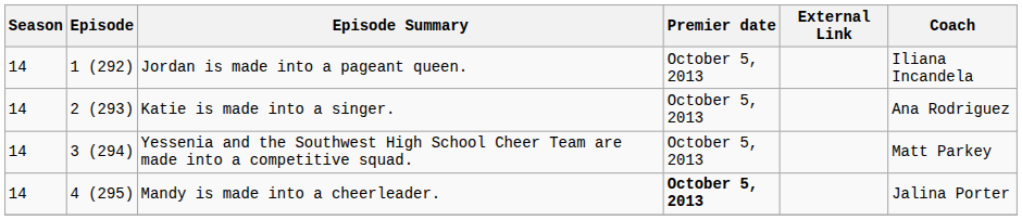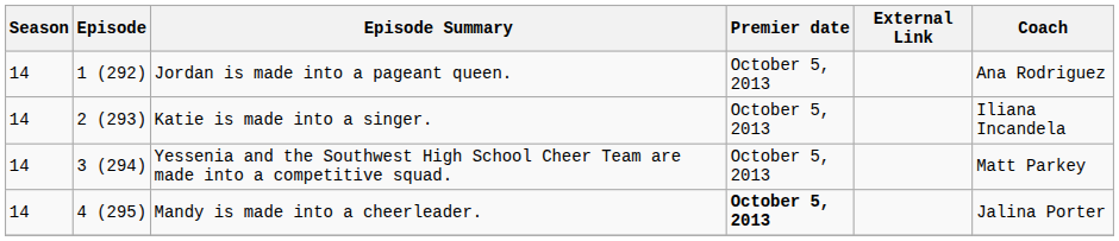 <table class="wikitable">
 <tr>
 <th>Season</th>
 <th>Episode</th>
 <th>Episode Summary</th>
 <th>Premier date</th>
 <th>External Link</th>
 <th>Coach</th>
 </tr>
 <tr>
 <td>14</td>
 <td>1 (292)</td>
 <td>Jordan is made into a pageant queen.</td>
 <td>October 5, 2013</td>
 <td></td>
-<td>Iliana Incandela</td>
+<td>Ana Rodriguez</td>
 </tr>
 <tr>
 <td>14</td>
 <td>2 (293)</td>
 <td>Katie is made into a singer.</td>
 <td>October 5, 2013</td>
 <td></td>
-<td>Ana Rodriguez</td>
+<td>Iliana Incandela</td>
 </tr>
 <tr>
 <td>14</td>
 <td>3 (294)</td>
 <td>Yessenia and the Southwest High School Cheer Team are made into a competitive squad.</td>
 <td>October 5, 2013</td>
 <td></td>
 <td>Matt Parkey</td>
 </tr>
 <tr>
 <td>14</td>
 <td>4 (295)</td>
 <td>Mandy is made into a cheerleader.</td>
 <td><strong>October 5, 2013</strong></td>
 <td></td>
 <td>Jalina Porter</td>
 </tr>
 <tr>
 </tr>
 </table>
